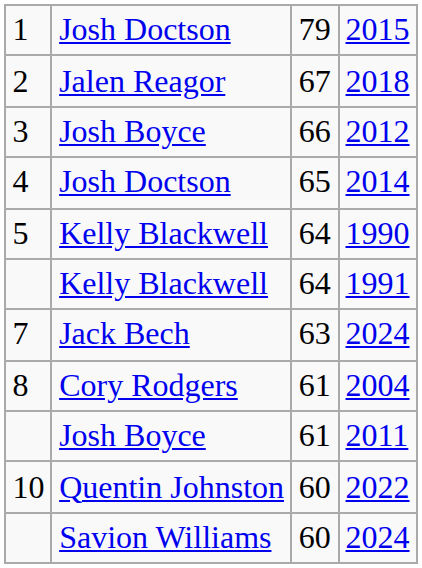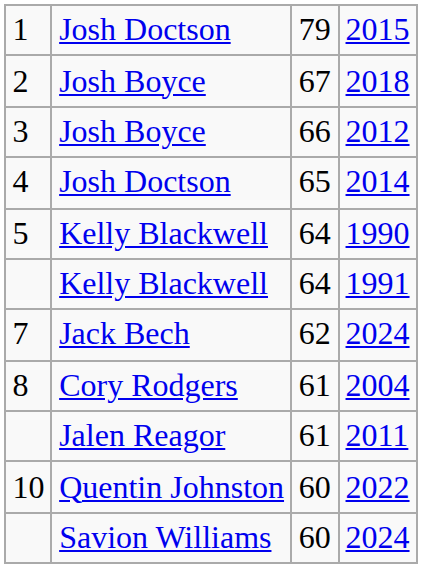 <table class="wikitable">
 <tr>
 </tr>
 <tr>
 <td>1</td>
 <td><a href='#'>Josh Doctson</a></td>
 <td>79</td>
 <td><a href='#'>2015</a></td>
 </tr>
 <tr>
 <td>2</td>
-<td><a href='#'>Jalen Reagor</a></td>
+<td><a href='#'>Josh Boyce</a></td>
 <td>67</td>
 <td><a href='#'>2018</a></td>
 </tr>
 <tr>
 <td>3</td>
 <td><a href='#'>Josh Boyce</a></td>
 <td>66</td>
 <td><a href='#'>2012</a></td>
 </tr>
 <tr>
 <td>4</td>
 <td><a href='#'>Josh Doctson</a></td>
 <td>65</td>
 <td><a href='#'>2014</a></td>
 </tr>
 <tr>
 <td>5</td>
 <td><a href='#'>Kelly Blackwell</a></td>
 <td>64</td>
 <td><a href='#'>1990</a></td>
 </tr>
 <tr>
 <td></td>
 <td><a href='#'>Kelly Blackwell</a></td>
 <td>64</td>
 <td><a href='#'>1991</a></td>
 </tr>
 <tr>
 <td>7</td>
 <td><a href='#'>Jack Bech</a></td>
-<td>63</td>
+<td>62</td>
 <td><a href='#'>2024</a></td>
 </tr>
 <tr>
 <td>8</td>
 <td><a href='#'>Cory Rodgers</a></td>
 <td>61</td>
 <td><a href='#'>2004</a></td>
 </tr>
 <tr>
 <td></td>
-<td><a href='#'>Josh Boyce</a></td>
+<td><a href='#'>Jalen Reagor</a></td>
 <td>61</td>
 <td><a href='#'>2011</a></td>
 </tr>
 <tr>
 <td>10</td>
 <td><a href='#'>Quentin Johnston</a></td>
 <td>60</td>
 <td><a href='#'>2022</a></td>
 </tr>
 <tr>
 <td></td>
 <td><a href='#'>Savion Williams</a></td>
 <td>60</td>
 <td><a href='#'>2024</a></td>
 </tr>
 <tr>
 </tr>
 </table>
